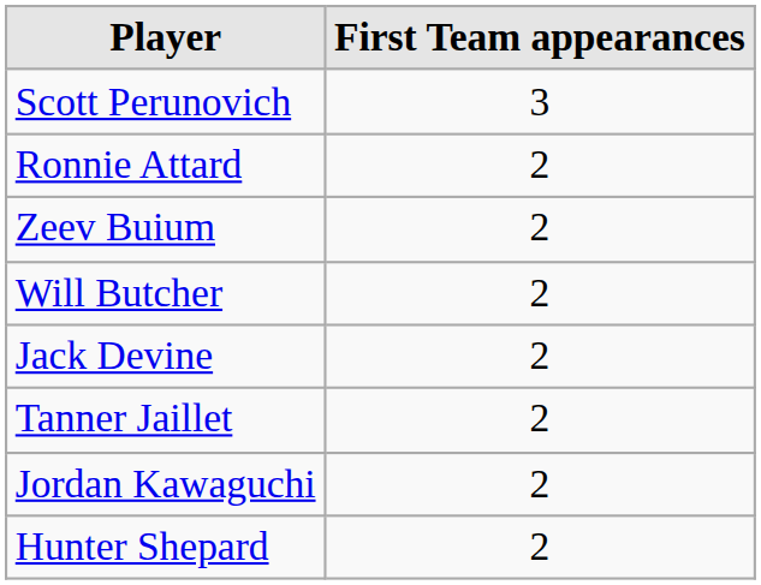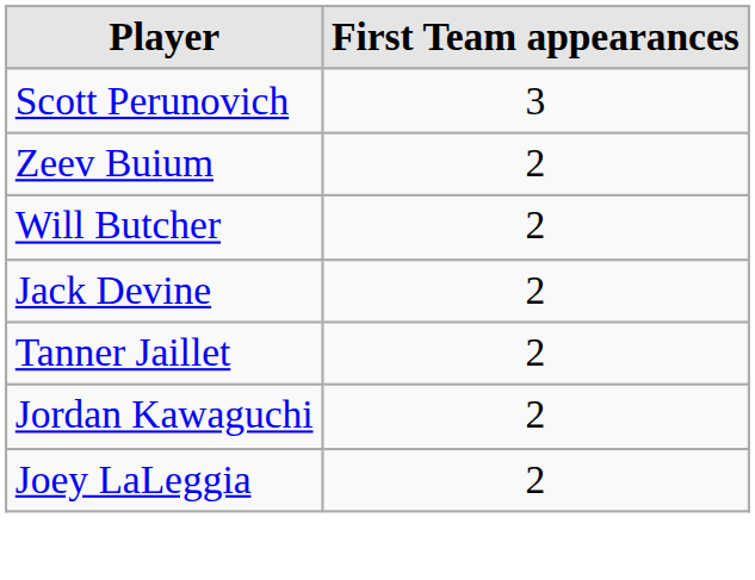 <table class="wikitable">
 <tr>
 <th style="background:#e5e5e5;">Player</th>
 <th style="background:#e5e5e5;">First Team appearances</th>
 </tr>
 <tr>
 <td><a href='#'>Scott Perunovich</a></td>
 <td align=center>3</td>
-</tr>
-<tr>
-<td><a href='#'>Ronnie Attard</a></td>
-<td align=center>2</td>
 </tr>
 <tr>
 <td><a href='#'>Zeev Buium</a></td>
 <td align=center>2</td>
 </tr>
 <tr>
 <td><a href='#'>Will Butcher</a></td>
 <td align=center>2</td>
 </tr>
 <tr>
 <td><a href='#'>Jack Devine</a></td>
 <td align=center>2</td>
 </tr>
 <tr>
 <td><a href='#'>Tanner Jaillet</a></td>
 <td align=center>2</td>
 </tr>
 <tr>
 <td><a href='#'>Jordan Kawaguchi</a></td>
 <td align=center>2</td>
 </tr>
 <tr>
-<td><a href='#'>Hunter Shepard</a></td>
+<td><a href='#'>Joey LaLeggia</a></td>
 <td align=center>2</td>
 </tr>
 </table>
